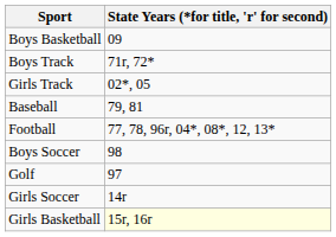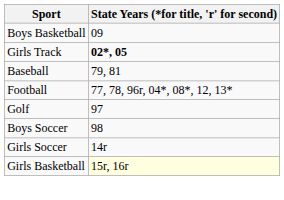 <table class="wikitable">
 <tr>
 <th>Sport</th>
 <th>State Years (*for title, 'r' for second)</th>
 </tr>
 <tr>
 <td>Boys Basketball</td>
 <td>09</td>
 </tr>
 <tr>
-<td>Boys Track</td>
-<td>71r, 72*</td>
-</tr>
-<tr>
 <td>Girls Track</td>
-<td>02*, 05</td>
+<td><strong>02*, 05</strong></td>
 </tr>
 <tr>
 <td>Baseball</td>
 <td>79, 81</td>
 </tr>
 <tr>
 <td>Football</td>
 <td>77, 78, 96r, 04*, 08*, 12, 13*</td>
 </tr>
 <tr>
+<td>Golf</td>
+<td>97</td>
+</tr>
+<tr>
 <td>Boys Soccer</td>
 <td>98</td>
-</tr>
-<tr>
-<td>Golf</td>
-<td>97</td>
 </tr>
 <tr>
 <td>Girls Soccer</td>
 <td>14r</td>
 </tr>
 <tr>
 <td>Girls Basketball</td>
 <td style="background: lightyellow;">15r, 16r</td>
 </tr>
 </table>
